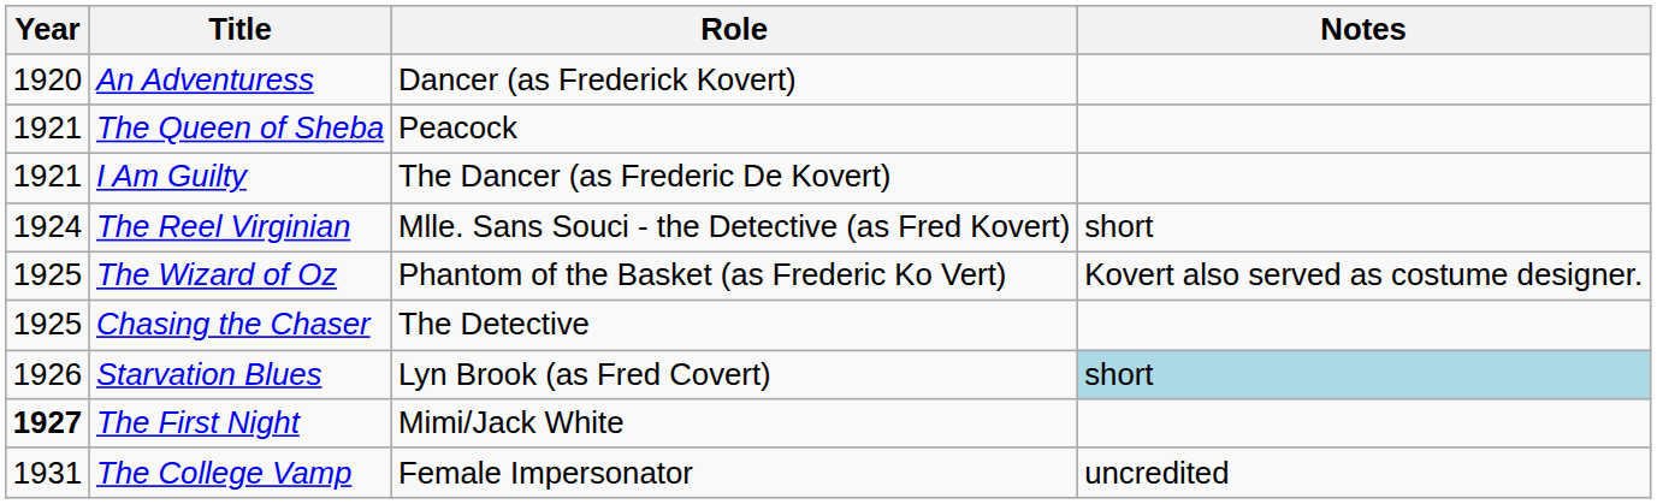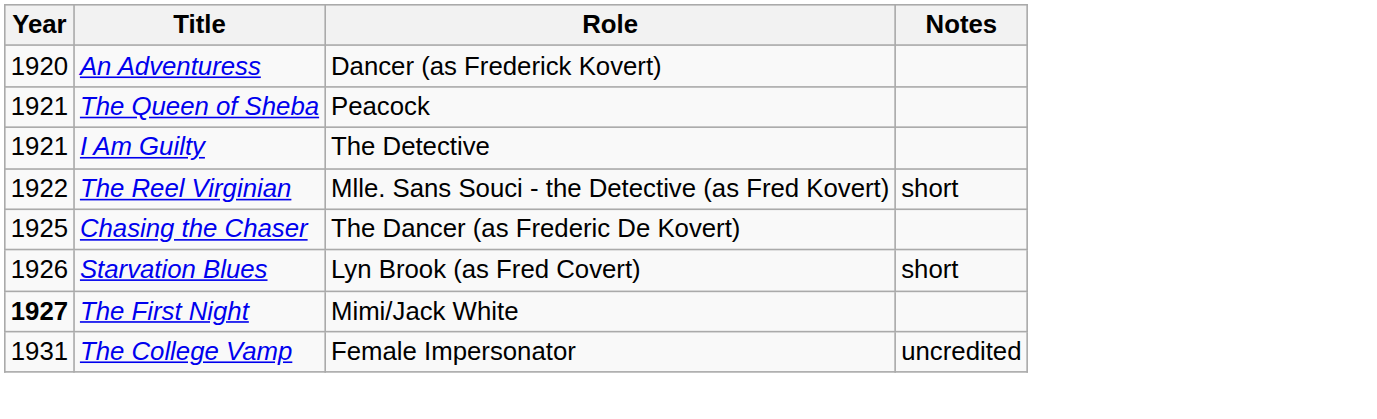 <table class="wikitable">
 <tr>
 <th>Year</th>
 <th>Title</th>
 <th>Role</th>
 <th>Notes</th>
 </tr>
 <tr>
 <td>1920</td>
 <td><em><a href='#'>An Adventuress</a></em></td>
 <td>Dancer (as Frederick Kovert)</td>
 <td></td>
 </tr>
 <tr>
 <td>1921</td>
 <td><em><a href='#'>The Queen of Sheba</a></em></td>
 <td>Peacock</td>
 <td></td>
 </tr>
 <tr>
 <td>1921</td>
 <td><em><a href='#'>I Am Guilty</a></em></td>
-<td>The Dancer (as Frederic De Kovert)</td>
+<td>The Detective</td>
 <td></td>
 </tr>
 <tr>
-<td>1924</td>
+<td>1922</td>
 <td><em><a href='#'>The Reel Virginian</a></em></td>
 <td>Mlle. Sans Souci - the Detective (as Fred Kovert)</td>
 <td>short</td>
 </tr>
 <tr>
 <td>1925</td>
-<td><em><a href='#'>The Wizard of Oz</a></em></td>
-<td>Phantom of the Basket (as Frederic Ko Vert)</td>
-<td>Kovert also served as costume designer.</td>
-</tr>
-<tr>
-<td>1925</td>
 <td><em><a href='#'>Chasing the Chaser</a></em></td>
-<td>The Detective</td>
+<td>The Dancer (as Frederic De Kovert)</td>
 <td></td>
 </tr>
 <tr>
 <td>1926</td>
 <td><em><a href='#'>Starvation Blues</a></em></td>
 <td>Lyn Brook (as Fred Covert)</td>
-<td style="background: lightblue;">short</td>
+<td>short</td>
 </tr>
 <tr>
 <td><strong>1927</strong></td>
 <td><em><a href='#'>The First Night</a></em></td>
 <td>Mimi/Jack White</td>
 <td></td>
 </tr>
 <tr>
 <td>1931</td>
 <td><em><a href='#'>The College Vamp</a></em></td>
 <td>Female Impersonator</td>
 <td>uncredited</td>
 </tr>
 </table>
